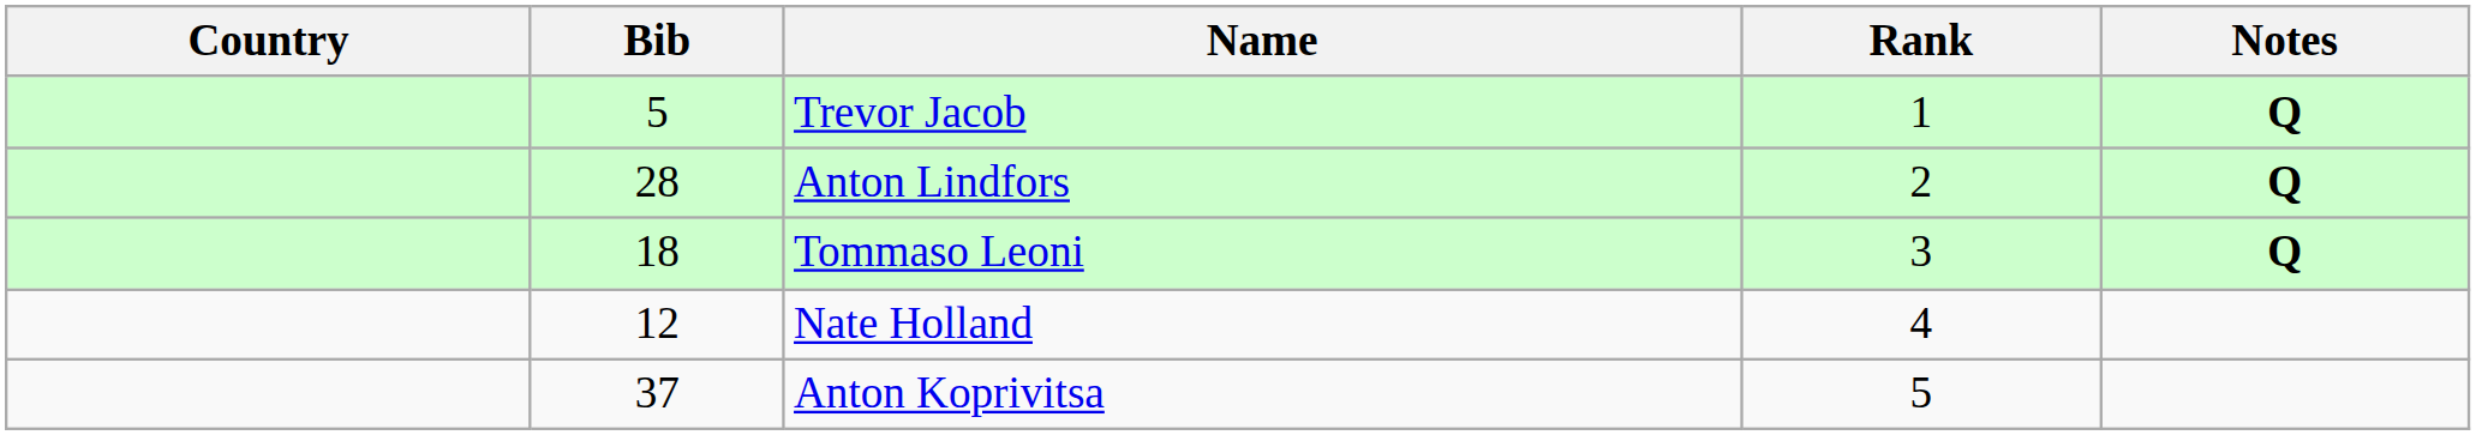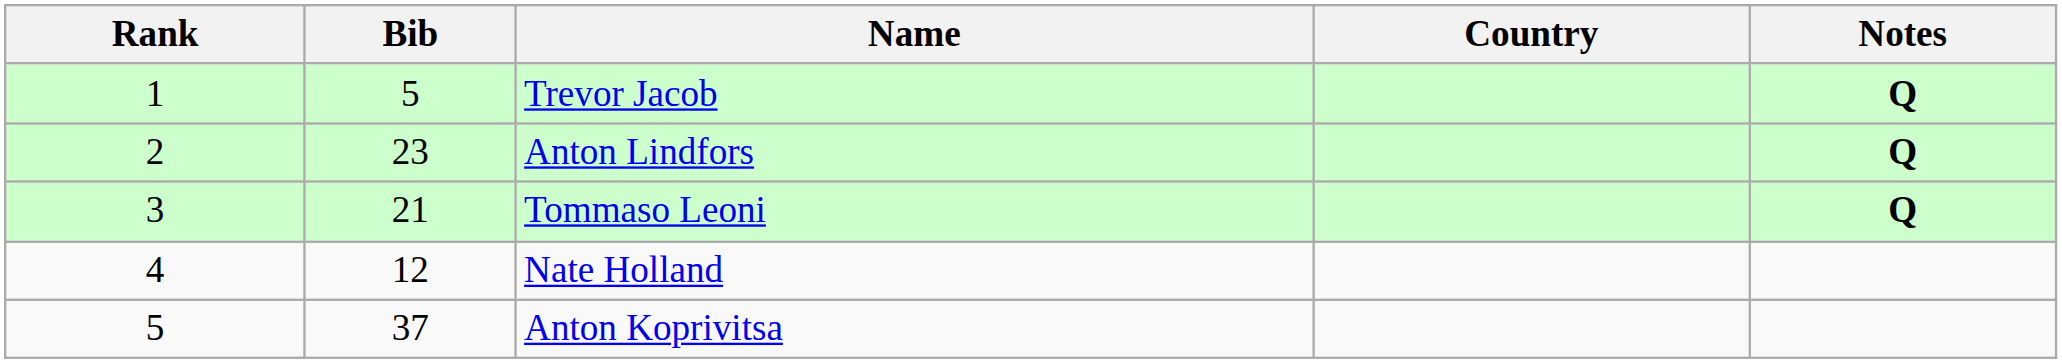 <table class="wikitable" style="text-align:center;" width=70%>
 <tr>
-<th>Country</th>
+<th>Rank</th>
 <th>Bib</th>
 <th>Name</th>
-<th>Rank</th>
+<th>Country</th>
 <th>Notes</th>
 </tr>
 <tr bgcolor=ccffcc>
-<td align=left></td>
+<td>1</td>
 <td>5</td>
 <td align=left><a href='#'>Trevor Jacob</a></td>
-<td>1</td>
+<td align=left></td>
 <td><strong>Q</strong></td>
 </tr>
 <tr bgcolor=ccffcc>
+<td>2</td>
+<td>23</td>
+<td align=left><a href='#'>Anton Lindfors</a></td>
 <td align=left></td>
-<td>28</td>
-<td align=left><a href='#'>Anton Lindfors</a></td>
-<td>2</td>
 <td><strong>Q</strong></td>
 </tr>
 <tr bgcolor=ccffcc>
+<td>3</td>
+<td>21</td>
+<td align=left><a href='#'>Tommaso Leoni</a></td>
 <td align=left></td>
-<td>18</td>
-<td align=left><a href='#'>Tommaso Leoni</a></td>
-<td>3</td>
 <td><strong>Q</strong></td>
 </tr>
 <tr>
-<td align=left></td>
+<td>4</td>
 <td>12</td>
 <td align=left><a href='#'>Nate Holland</a></td>
-<td>4</td>
+<td align=left></td>
 <td></td>
 </tr>
 <tr>
-<td align=left></td>
+<td>5</td>
 <td>37</td>
 <td align=left><a href='#'>Anton Koprivitsa</a></td>
-<td>5</td>
+<td align=left></td>
 <td></td>
 </tr>
 </table>
